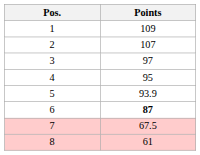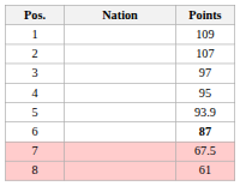 <table class="wikitable gauche" cellspacing="1" style="width:300px;">
 <tr style="background:#efefef; text-align:center;">
 <th style="width:70px;">Pos.</th>
+<th>Nation</th>
 <th style="width:70px;">Points</th>
 </tr>
 <tr style="vertical-align:top; text-align:center; background:#fff;">
 <td>1</td>
+<td style="text-align:left;"></td>
 <td>109</td>
 </tr>
 <tr style="vertical-align:top; text-align:center; background:#fff;">
 <td>2</td>
+<td style="text-align:left;"></td>
 <td>107</td>
 </tr>
 <tr style="vertical-align:top; text-align:center; background:#fff;">
 <td>3</td>
+<td style="text-align:left;"></td>
 <td>97</td>
 </tr>
 <tr style="vertical-align:top; text-align:center; background:#fff;">
 <td>4</td>
+<td style="text-align:left;"></td>
 <td>95</td>
 </tr>
 <tr style="vertical-align:top; text-align:center; background:#fff;">
 <td>5</td>
+<td style="text-align:left;"></td>
 <td>93.9</td>
 </tr>
 <tr style="vertical-align:top; text-align:center; background:#fff;">
 <td>6</td>
+<td style="text-align:left;"></td>
 <td><strong>87</strong></td>
 </tr>
 <tr style="vertical-align:top; text-align:center; background:#ffcccc;">
 <td>7</td>
+<td style="text-align:left;"></td>
 <td>67.5</td>
 </tr>
 <tr style="vertical-align:top; text-align:center; background:#ffcccc;">
 <td>8</td>
+<td style="text-align:left;"></td>
 <td>61</td>
 </tr>
 </table>
